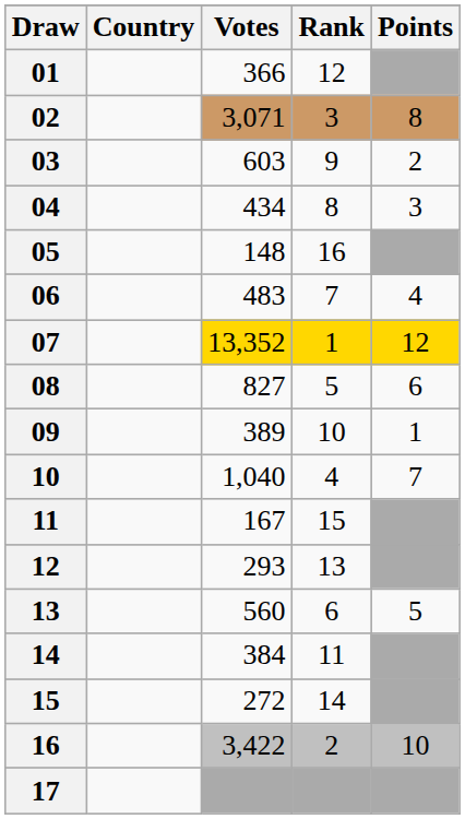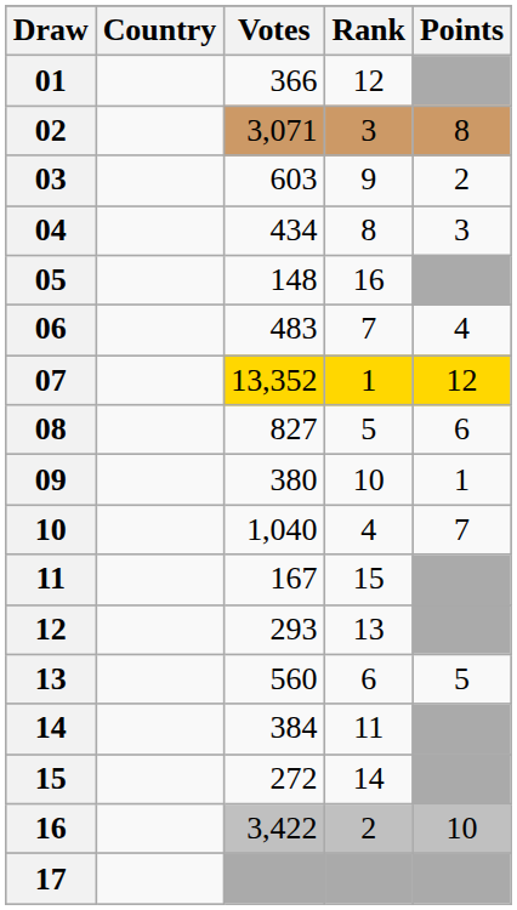 <table class="sortable wikitable collapsible plainrowheaders" style="text-align:center;">
 <tr>
 </tr>
 <tr>
 <th scope="col">Draw</th>
 <th scope="col">Country</th>
 <th scope="col">Votes</th>
 <th scope="col">Rank</th>
 <th scope="col">Points</th>
 </tr>
 <tr>
 <th scope="row" style="text-align:center;">01</th>
 <td style="text-align:left;"></td>
 <td style="text-align:right;">366</td>
 <td>12</td>
 <td style="background:#AAAAAA;"></td>
 </tr>
 <tr>
 <th scope="row" style="text-align:center;">02</th>
 <td style="text-align:left;"></td>
 <td style="text-align:right; background:#CC9966;">3,071</td>
 <td style="background:#CC9966;">3</td>
 <td style="background:#CC9966;">8</td>
 </tr>
 <tr>
 <th scope="row" style="text-align:center;">03</th>
 <td style="text-align:left;"></td>
 <td style="text-align:right;">603</td>
 <td>9</td>
 <td>2</td>
 </tr>
 <tr>
 <th scope="row" style="text-align:center;">04</th>
 <td style="text-align:left;"></td>
 <td style="text-align:right;">434</td>
 <td>8</td>
 <td>3</td>
 </tr>
 <tr>
 <th scope="row" style="text-align:center;">05</th>
 <td style="text-align:left;"></td>
 <td style="text-align:right;">148</td>
 <td>16</td>
 <td style="background:#AAAAAA;"></td>
 </tr>
 <tr>
 <th scope="row" style="text-align:center;">06</th>
 <td style="text-align:left;"></td>
 <td style="text-align:right;">483</td>
 <td>7</td>
 <td>4</td>
 </tr>
 <tr>
 <th scope="row" style="text-align:center;">07</th>
 <td style="text-align:left;"></td>
 <td style="text-align:right; background:gold;">13,352</td>
 <td style="background:gold;">1</td>
 <td style="background:gold;">12</td>
 </tr>
 <tr>
 <th scope="row" style="text-align:center;">08</th>
 <td style="text-align:left;"></td>
 <td style="text-align:right;">827</td>
 <td>5</td>
 <td>6</td>
 </tr>
 <tr>
 <th scope="row" style="text-align:center;">09</th>
 <td style="text-align:left;"></td>
-<td style="text-align:right;">389</td>
+<td style="text-align:right;">380</td>
 <td>10</td>
 <td>1</td>
 </tr>
 <tr>
 <th scope="row" style="text-align:center;">10</th>
 <td style="text-align:left;"></td>
 <td style="text-align:right;">1,040</td>
 <td>4</td>
 <td>7</td>
 </tr>
 <tr>
 <th scope="row" style="text-align:center;">11</th>
 <td style="text-align:left;"></td>
 <td style="text-align:right;">167</td>
 <td>15</td>
 <td style="background:#AAAAAA;"></td>
 </tr>
 <tr>
 <th scope="row" style="text-align:center;">12</th>
 <td style="text-align:left;"></td>
 <td style="text-align:right;">293</td>
 <td>13</td>
 <td style="background:#AAAAAA;"></td>
 </tr>
 <tr>
 <th scope="row" style="text-align:center;">13</th>
 <td style="text-align:left;"></td>
 <td style="text-align:right;">560</td>
 <td>6</td>
 <td>5</td>
 </tr>
 <tr>
 <th scope="row" style="text-align:center;">14</th>
 <td style="text-align:left;"></td>
 <td style="text-align:right;">384</td>
 <td>11</td>
 <td style="background:#AAAAAA;"></td>
 </tr>
 <tr>
 <th scope="row" style="text-align:center;">15</th>
 <td style="text-align:left;"></td>
 <td style="text-align:right;">272</td>
 <td>14</td>
 <td style="background:#AAAAAA;"></td>
 </tr>
 <tr>
 <th scope="row" style="text-align:center;">16</th>
 <td style="text-align:left;"></td>
 <td style="text-align:right; background:silver;">3,422</td>
 <td style="background:silver;">2</td>
 <td style="background:silver;">10</td>
 </tr>
 <tr class="sortbottom">
 <th scope="row" style="text-align:center;">17</th>
 <td style="text-align:left;"></td>
 <td style="background:#AAAAAA;"></td>
 <td style="background:#AAAAAA;"></td>
 <td style="background:#AAAAAA;"></td>
 </tr>
 </table>
